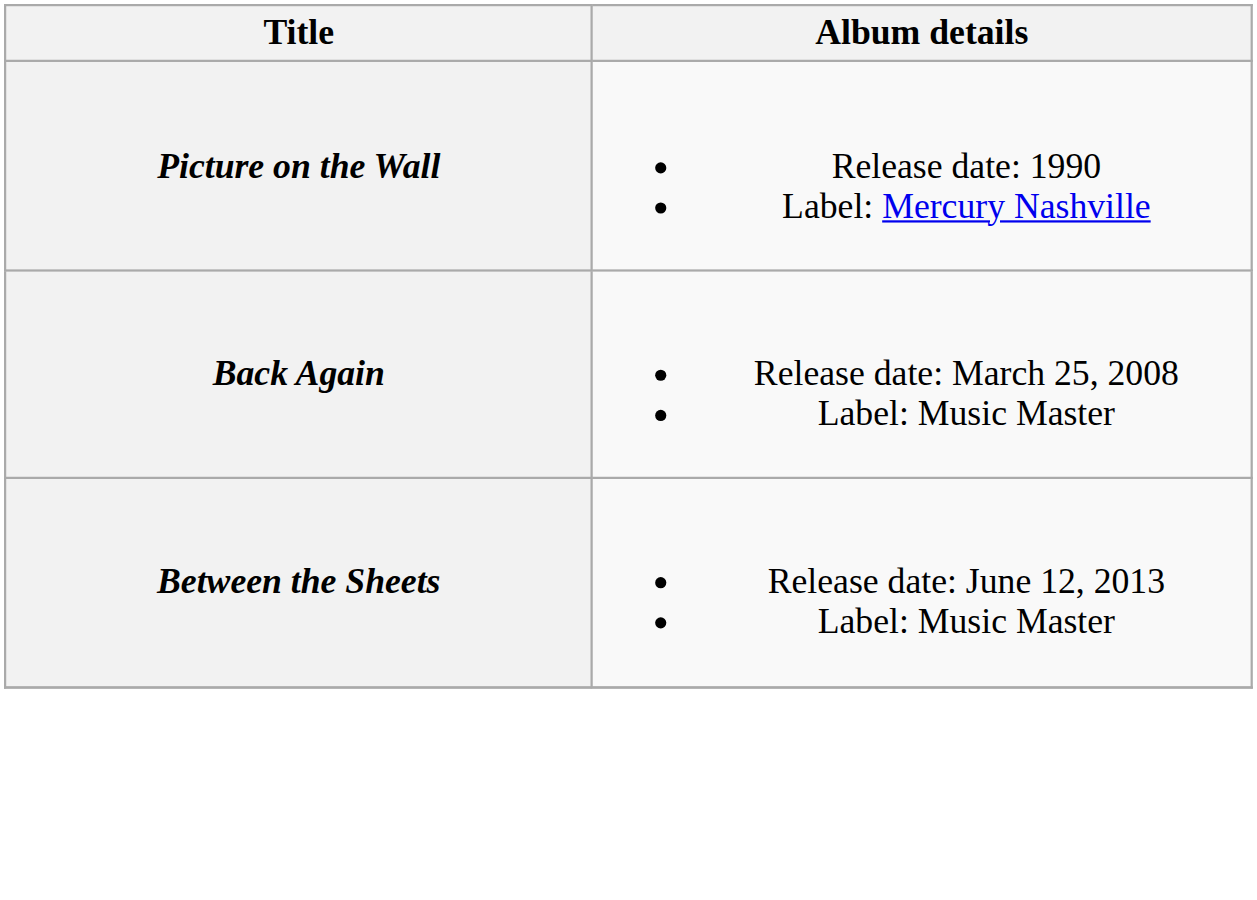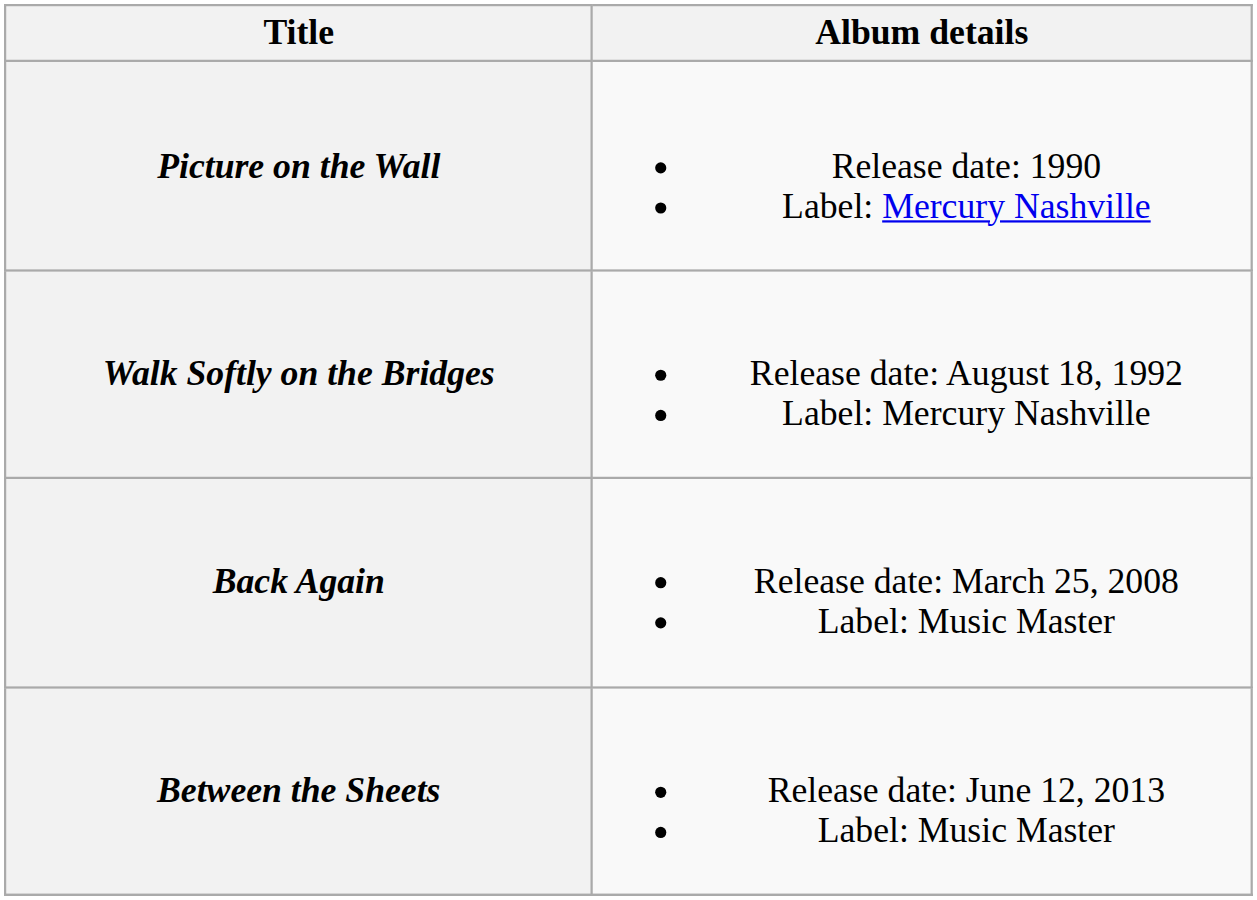 <table class="wikitable plainrowheaders" style="text-align:center;">
 <tr>
 <th style="width:16em;">Title</th>
 <th style="width:18em;">Album details</th>
 </tr>
 <tr>
 <th scope="row"><em>Picture on the Wall</em></th>
 <td><br><ul><li>Release date: 1990</li><li>Label: <a href='#'>Mercury Nashville</a></li></ul></td>
+</tr>
+<tr>
+<th scope="row"><em>Walk Softly on the Bridges</em></th>
+<td><br><ul><li>Release date: August 18, 1992</li><li>Label: Mercury Nashville</li></ul></td>
 </tr>
 <tr>
 <th scope="row"><em>Back Again</em></th>
 <td><br><ul><li>Release date: March 25, 2008</li><li>Label: Music Master</li></ul></td>
 </tr>
 <tr>
 <th scope="row"><em>Between the Sheets</em></th>
 <td><br><ul><li>Release date: June 12, 2013</li><li>Label: Music Master</li></ul></td>
 </tr>
 <tr>
 </tr>
 </table>
